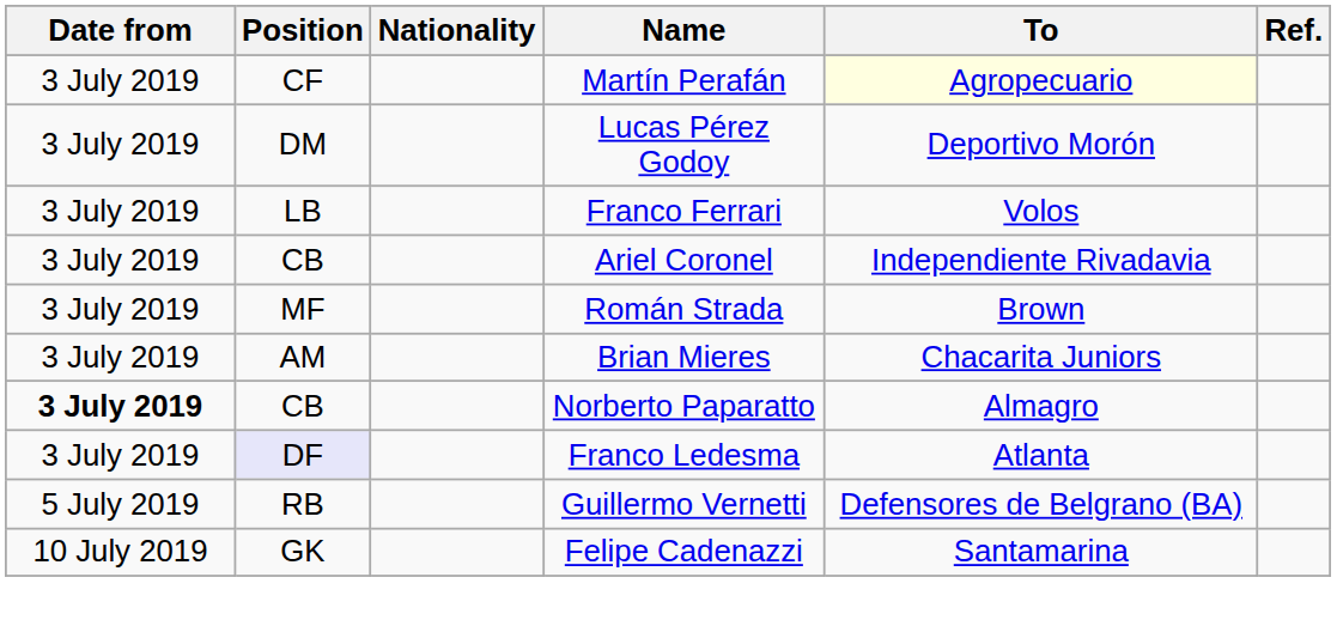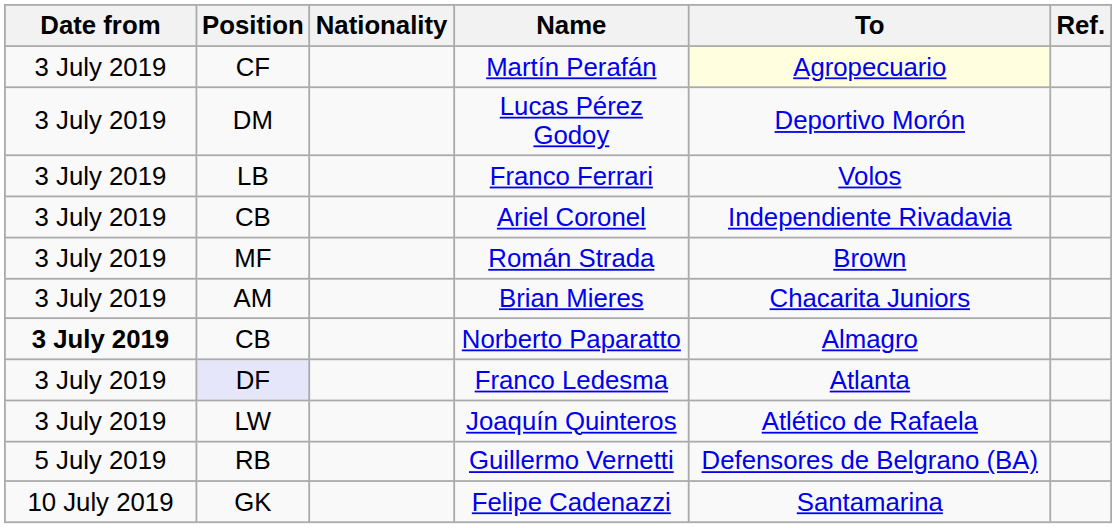 <table class="wikitable" style="text-align:center; font-size:90%; ">
 <tr>
 <th style="background:#; color:#; width:100px;">Date from</th>
 <th style="background:#; color:#; width:50px;">Position</th>
 <th style="background:#; color:#; width:50px;">Nationality</th>
 <th style="background:#; color:#; width:125px;">Name</th>
 <th style="background:#; color:#; width:195px;">To</th>
 <th style="background:#; color:#; width:25px;">Ref.</th>
 </tr>
 <tr>
 <td>3 July 2019</td>
 <td>CF</td>
 <td></td>
 <td><a href='#'>Martín Perafán</a></td>
 <td style="background: lightyellow;"> <a href='#'>Agropecuario</a></td>
 <td></td>
 </tr>
 <tr>
 <td>3 July 2019</td>
 <td>DM</td>
 <td></td>
 <td><a href='#'>Lucas Pérez Godoy</a></td>
 <td> <a href='#'>Deportivo Morón</a></td>
 <td></td>
 </tr>
 <tr>
 <td>3 July 2019</td>
 <td>LB</td>
 <td></td>
 <td><a href='#'>Franco Ferrari</a></td>
 <td> <a href='#'>Volos</a></td>
 <td></td>
 </tr>
 <tr>
 <td>3 July 2019</td>
 <td>CB</td>
 <td></td>
 <td><a href='#'>Ariel Coronel</a></td>
 <td> <a href='#'>Independiente Rivadavia</a></td>
 <td></td>
 </tr>
 <tr>
 <td>3 July 2019</td>
 <td>MF</td>
 <td></td>
 <td><a href='#'>Román Strada</a></td>
 <td> <a href='#'>Brown</a></td>
 <td></td>
 </tr>
 <tr>
 <td>3 July 2019</td>
 <td>AM</td>
 <td></td>
 <td><a href='#'>Brian Mieres</a></td>
 <td> <a href='#'>Chacarita Juniors</a></td>
 <td></td>
 </tr>
 <tr>
 <td><strong>3 July 2019</strong></td>
 <td>CB</td>
 <td></td>
 <td><a href='#'>Norberto Paparatto</a></td>
 <td> <a href='#'>Almagro</a></td>
 <td></td>
 </tr>
 <tr>
 <td>3 July 2019</td>
 <td style="background: lavender;">DF</td>
 <td></td>
 <td><a href='#'>Franco Ledesma</a></td>
 <td> <a href='#'>Atlanta</a></td>
 <td></td>
 </tr>
 <tr>
+<td>3 July 2019</td>
+<td>LW</td>
+<td></td>
+<td><a href='#'>Joaquín Quinteros</a></td>
+<td> <a href='#'>Atlético de Rafaela</a></td>
+<td></td>
+</tr>
+<tr>
 <td>5 July 2019</td>
 <td>RB</td>
 <td></td>
 <td><a href='#'>Guillermo Vernetti</a></td>
 <td> <a href='#'>Defensores de Belgrano (BA)</a></td>
 <td></td>
 </tr>
 <tr>
 <td>10 July 2019</td>
 <td>GK</td>
 <td></td>
 <td><a href='#'>Felipe Cadenazzi</a></td>
 <td> <a href='#'>Santamarina</a></td>
 <td></td>
 </tr>
 </table>
